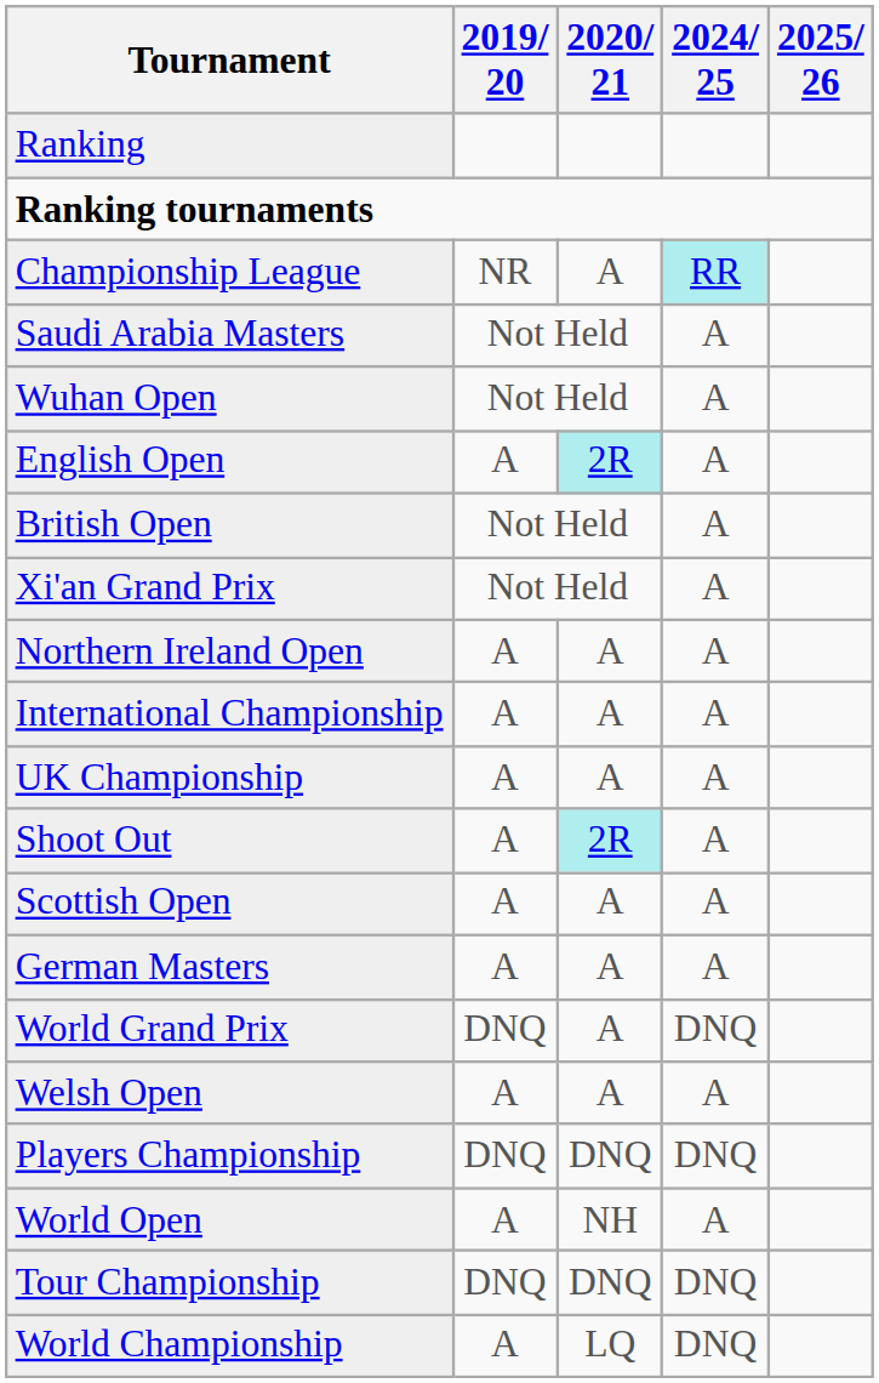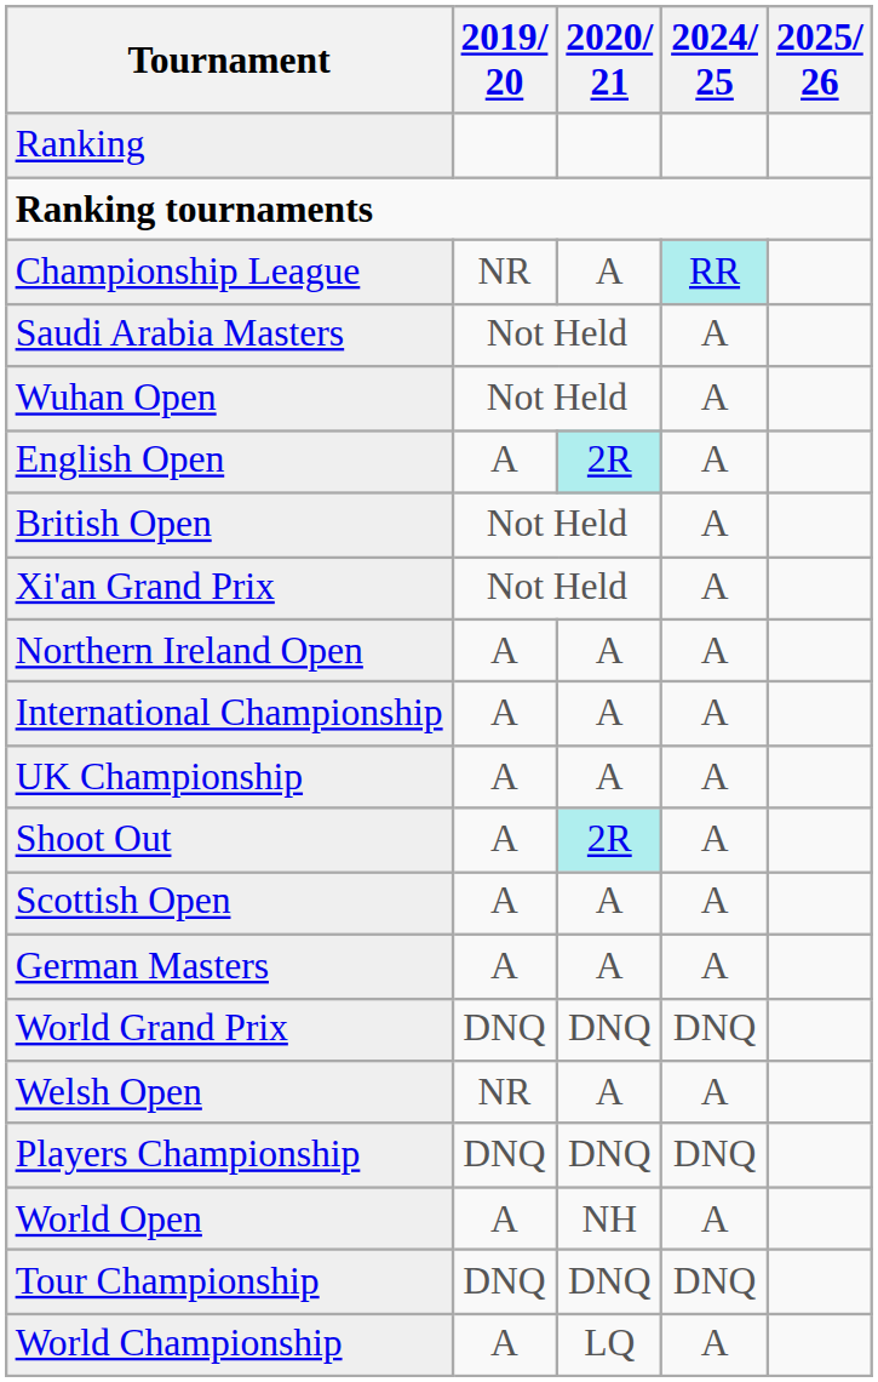 <table class="wikitable" style="font-size:85%;">
 <tr>
 <th>Tournament</th>
 <th><a href='#'>2019/<br>20</a></th>
 <th><a href='#'>2020/<br>21</a></th>
 <th><a href='#'>2024/<br>25</a></th>
 <th><a href='#'>2025/<br>26</a></th>
 </tr>
 <tr>
 <td style="background:#EFEFEF;"><a href='#'>Ranking</a></td>
 <td align="center"></td>
 <td align="center"></td>
 <td align="center"></td>
 <td align="center"></td>
 </tr>
 <tr>
 <td colspan="10"><strong>Ranking tournaments</strong></td>
 </tr>
 <tr>
 <td style="background:#EFEFEF;"><a href='#'>Championship League</a></td>
 <td align="center" style="color:#555555;">NR</td>
 <td align="center" style="color:#555555;">A</td>
 <td align="center" style="background:#afeeee;"><a href='#'>RR</a></td>
 </tr>
 <tr>
 <td style="background:#EFEFEF;"><a href='#'>Saudi Arabia Masters</a></td>
 <td align="center" colspan="2" style="color:#555555;">Not Held</td>
 <td align="center" style="color:#555555;">A</td>
 <td></td>
 </tr>
 <tr>
 <td style="background:#EFEFEF;"><a href='#'>Wuhan Open</a></td>
 <td align="center" colspan="2" style="color:#555555;">Not Held</td>
 <td align="center" style="color:#555555;">A</td>
 <td></td>
 </tr>
 <tr>
 <td style="background:#EFEFEF;"><a href='#'>English Open</a></td>
 <td align="center" style="color:#555555;">A</td>
 <td align="center" style="background:#afeeee;"><a href='#'>2R</a></td>
 <td align="center" style="color:#555555;">A</td>
 <td></td>
 </tr>
 <tr>
 <td style="background:#EFEFEF;"><a href='#'>British Open</a></td>
 <td align="center" colspan="2" style="color:#555555;">Not Held</td>
 <td align="center" style="color:#555555;">A</td>
 <td></td>
 </tr>
 <tr>
 <td style="background:#EFEFEF;"><a href='#'>Xi'an Grand Prix</a></td>
 <td align="center" colspan="2" style="color:#555555;">Not Held</td>
 <td align="center" style="color:#555555;">A</td>
 <td></td>
 </tr>
 <tr>
 <td style="background:#EFEFEF;"><a href='#'>Northern Ireland Open</a></td>
 <td align="center" style="color:#555555;">A</td>
 <td align="center" style="color:#555555;">A</td>
 <td align="center" style="color:#555555;">A</td>
 <td></td>
 </tr>
 <tr>
 <td style="background:#EFEFEF;"><a href='#'>International Championship</a></td>
 <td align="center" style="color:#555555;">A</td>
 <td align="center" style="color:#555555;">A</td>
 <td align="center" style="color:#555555;">A</td>
 <td></td>
 </tr>
 <tr>
 <td style="background:#EFEFEF;"><a href='#'>UK Championship</a></td>
 <td align="center" style="color:#555555;">A</td>
 <td align="center" style="color:#555555;">A</td>
 <td align="center" style="color:#555555;">A</td>
 <td></td>
 </tr>
 <tr>
 <td style="background:#EFEFEF;"><a href='#'>Shoot Out</a></td>
 <td align="center" style="color:#555555;">A</td>
 <td align="center" style="background:#afeeee;"><a href='#'>2R</a></td>
 <td align="center" style="color:#555555;">A</td>
 <td></td>
 </tr>
 <tr>
 <td style="background:#EFEFEF;"><a href='#'>Scottish Open</a></td>
 <td align="center" style="color:#555555;">A</td>
 <td align="center" style="color:#555555;">A</td>
 <td align="center" style="color:#555555;">A</td>
 <td></td>
 </tr>
 <tr>
 <td style="background:#EFEFEF;"><a href='#'>German Masters</a></td>
 <td align="center" style="color:#555555;">A</td>
 <td align="center" style="color:#555555;">A</td>
 <td align="center" style="color:#555555;">A</td>
 <td></td>
 </tr>
 <tr>
 <td style="background:#EFEFEF;"><a href='#'>World Grand Prix</a></td>
 <td align="center" style="color:#555555;">DNQ</td>
-<td align="center" style="color:#555555;">A</td>
+<td align="center" style="color:#555555;">DNQ</td>
 <td align="center" style="color:#555555;">DNQ</td>
 <td></td>
 </tr>
 <tr>
 <td style="background:#EFEFEF;"><a href='#'>Welsh Open</a></td>
-<td align="center" style="color:#555555;">A</td>
+<td align="center" style="color:#555555;">NR</td>
 <td align="center" style="color:#555555;">A</td>
 <td align="center" style="color:#555555;">A</td>
 <td></td>
 </tr>
 <tr>
 <td style="background:#EFEFEF;"><a href='#'>Players Championship</a></td>
 <td align="center" style="color:#555555;">DNQ</td>
 <td align="center" style="color:#555555;">DNQ</td>
 <td align="center" style="color:#555555;">DNQ</td>
 <td></td>
 </tr>
 <tr>
 <td style="background:#EFEFEF;"><a href='#'>World Open</a></td>
 <td align="center" style="color:#555555;">A</td>
 <td align="center" style="color:#555555;">NH</td>
 <td align="center" style="color:#555555;">A</td>
 <td></td>
 </tr>
 <tr>
 <td style="background:#EFEFEF;"><a href='#'>Tour Championship</a></td>
 <td align="center" style="color:#555555;">DNQ</td>
 <td align="center" style="color:#555555;">DNQ</td>
 <td align="center" style="color:#555555;">DNQ</td>
 <td></td>
 </tr>
 <tr>
 <td style="background:#EFEFEF;"><a href='#'>World Championship</a></td>
 <td align="center" style="color:#555555;">A</td>
 <td align="center" style="color:#555555;">LQ</td>
-<td align="center" style="color:#555555;">DNQ</td>
+<td align="center" style="color:#555555;">A</td>
 <td></td>
 </tr>
 </table>
